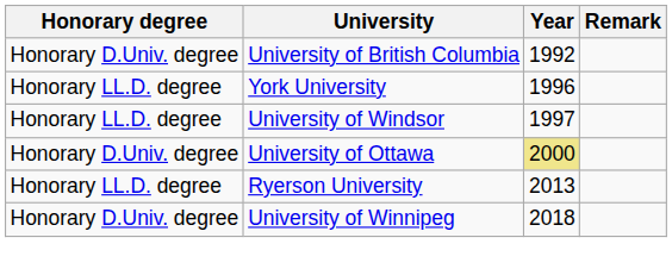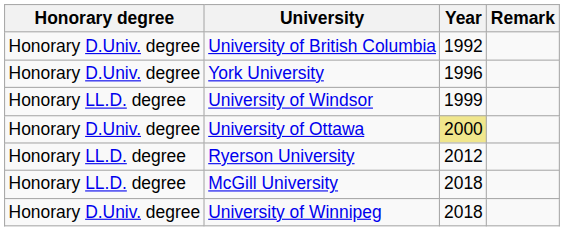 <table class="wikitable">
 <tr>
 <th>Honorary degree</th>
 <th>University</th>
 <th>Year</th>
 <th>Remark</th>
 </tr>
 <tr>
 <td>Honorary <a href='#'>D.Univ.</a> degree</td>
 <td><a href='#'>University of British Columbia</a></td>
 <td>1992</td>
 <td></td>
 </tr>
 <tr>
-<td>Honorary <a href='#'>LL.D.</a> degree</td>
+<td>Honorary <a href='#'>D.Univ.</a> degree</td>
 <td><a href='#'>York University</a></td>
 <td>1996</td>
 <td></td>
 </tr>
 <tr>
 <td>Honorary <a href='#'>LL.D.</a> degree</td>
 <td><a href='#'>University of Windsor</a></td>
-<td>1997</td>
+<td>1999</td>
 <td></td>
 </tr>
 <tr>
 <td>Honorary <a href='#'>D.Univ.</a> degree</td>
 <td><a href='#'>University of Ottawa</a></td>
 <td style="background: khaki;">2000</td>
 <td></td>
 </tr>
 <tr>
 <td>Honorary <a href='#'>LL.D.</a> degree</td>
 <td><a href='#'>Ryerson University</a></td>
-<td>2013</td>
+<td>2012</td>
+<td></td>
+</tr>
+<tr>
+<td>Honorary <a href='#'>LL.D.</a> degree</td>
+<td><a href='#'>McGill University</a></td>
+<td>2018</td>
 <td></td>
 </tr>
 <tr>
 <td>Honorary <a href='#'>D.Univ.</a> degree</td>
 <td><a href='#'>University of Winnipeg</a></td>
 <td>2018</td>
 <td></td>
 </tr>
 </table>
